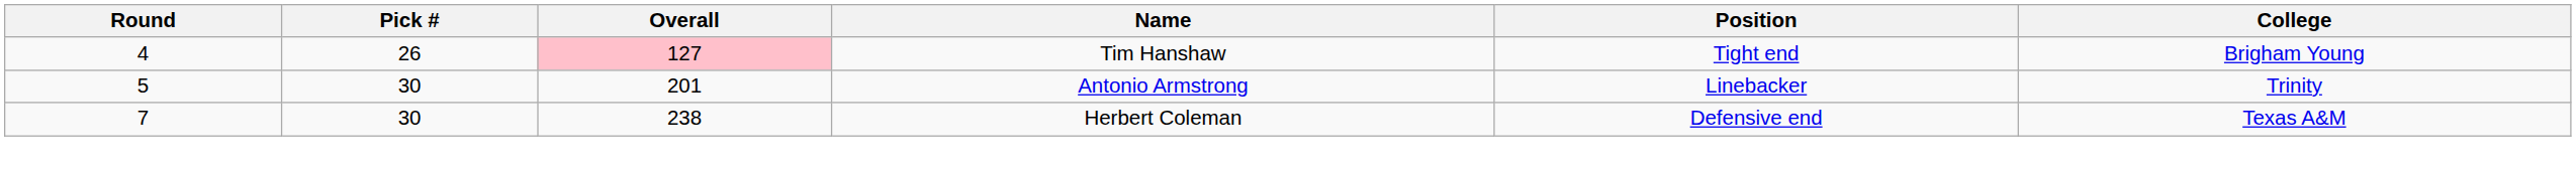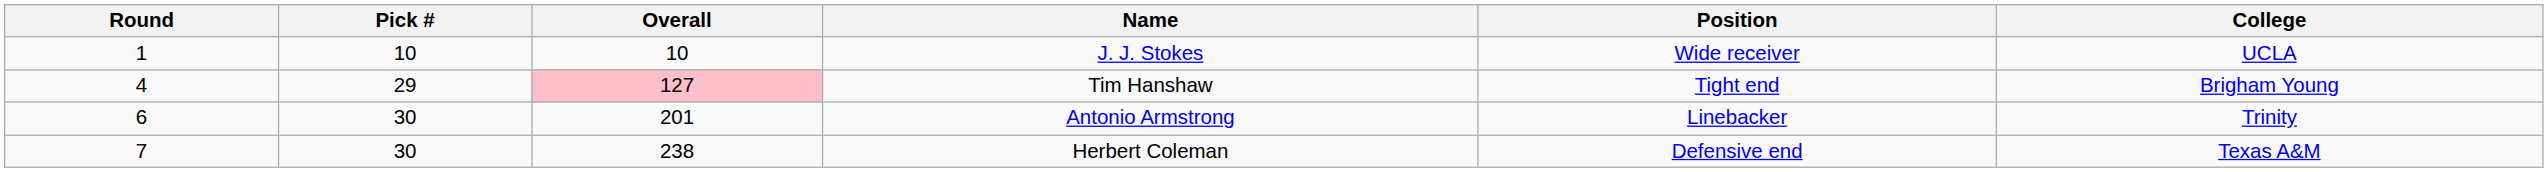 <table class="wikitable sortable sortable" style="width: 100%; text-align:center">
 <tr>
 <th>Round</th>
 <th>Pick #</th>
 <th>Overall</th>
 <th>Name</th>
 <th>Position</th>
 <th>College</th>
 </tr>
 <tr>
+<td>1</td>
+<td>10</td>
+<td>10</td>
+<td><a href='#'>J. J. Stokes</a></td>
+<td><a href='#'>Wide receiver</a></td>
+<td><a href='#'>UCLA</a></td>
+</tr>
+<tr>
 <td>4</td>
-<td>26</td>
+<td>29</td>
 <td style="background: pink;">127</td>
 <td>Tim Hanshaw</td>
 <td><a href='#'>Tight end</a></td>
 <td><a href='#'>Brigham Young</a></td>
 </tr>
 <tr>
-<td>5</td>
+<td>6</td>
 <td>30</td>
 <td>201</td>
 <td><a href='#'>Antonio Armstrong</a></td>
 <td><a href='#'>Linebacker</a></td>
 <td><a href='#'>Trinity</a></td>
 </tr>
 <tr>
 <td>7</td>
 <td>30</td>
 <td>238</td>
 <td>Herbert Coleman</td>
 <td><a href='#'>Defensive end</a></td>
 <td><a href='#'>Texas A&M</a></td>
 </tr>
 </table>
